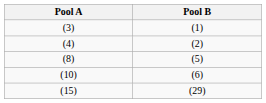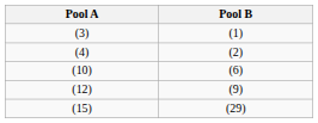 <table class="wikitable">
 <tr>
 <th width=200>Pool A</th>
 <th width=200>Pool B</th>
 </tr>
 <tr align=center>
 <td> (3)</td>
 <td> (1)</td>
 </tr>
 <tr align=center>
 <td>  (4)</td>
 <td> (2)</td>
 </tr>
 <tr align=center>
-<td> (8)</td>
-<td> (5)</td>
+<td> (10)</td>
+<td> (6)</td>
 </tr>
 <tr align=center>
-<td> (10)</td>
-<td> (6)</td>
+<td> (12)</td>
+<td> (9)</td>
 </tr>
 <tr align=center>
 <td> (15)</td>
 <td> (29)</td>
 </tr>
 </table>
